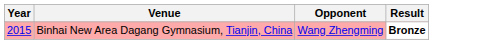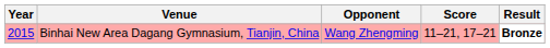 <table class="sortable wikitable" style="font-size: 90%;">
 <tr>
 <th>Year</th>
 <th>Venue</th>
 <th>Opponent</th>
+<th>Score</th>
 <th>Result</th>
 </tr>
 <tr style="background:#FFAAAA">
 <td align="center"><a href='#'>2015</a></td>
 <td align="left">Binhai New Area Dagang Gymnasium, <a href='#'>Tianjin, China</a></td>
 <td align="left"> <a href='#'>Wang Zhengming</a></td>
+<td align="left">11–21, 17–21</td>
 <td style="text-align:left; background:white"> <strong>Bronze</strong></td>
 </tr>
 </table>
